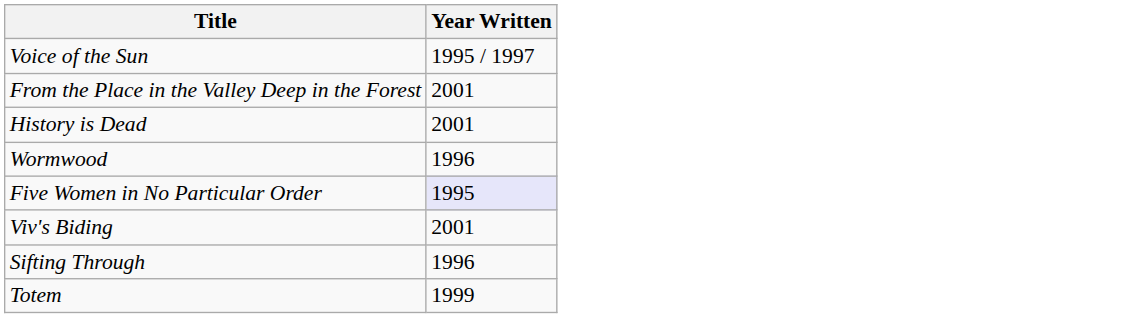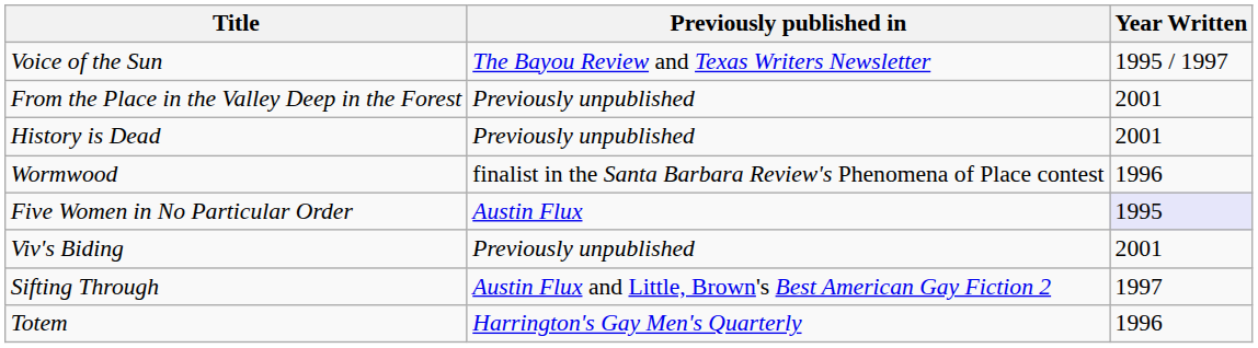 <table class="wikitable">
 <tr>
 <th><strong>Title</strong></th>
+<th><strong>Previously published in</strong></th>
 <th><strong>Year Written</strong></th>
 </tr>
 <tr>
 <td><em>Voice of the Sun</em></td>
+<td><em><a href='#'>The Bayou Review</a></em> and <em><a href='#'>Texas Writers Newsletter</a></em></td>
 <td>1995 / 1997</td>
 </tr>
 <tr>
 <td><em>From the Place in the Valley Deep in the Forest</em></td>
+<td><em>Previously unpublished</em></td>
 <td>2001</td>
 </tr>
 <tr>
 <td><em>History is Dead</em></td>
+<td><em>Previously unpublished</em></td>
 <td>2001</td>
 </tr>
 <tr>
 <td><em>Wormwood</em></td>
+<td>finalist in the <em>Santa Barbara Review's</em> Phenomena of Place contest</td>
 <td>1996</td>
 </tr>
 <tr>
 <td><em>Five Women in No Particular Order</em></td>
+<td><em><a href='#'>Austin Flux</a></em></td>
 <td style="background: lavender;">1995</td>
 </tr>
 <tr>
 <td><em>Viv's Biding</em></td>
+<td><em>Previously unpublished</em></td>
 <td>2001</td>
 </tr>
 <tr>
 <td><em>Sifting Through</em></td>
-<td>1996</td>
+<td><em><a href='#'>Austin Flux</a></em> and <a href='#'>Little, Brown</a>'s <em><a href='#'>Best American Gay Fiction 2</a></em></td>
+<td>1997</td>
 </tr>
 <tr>
 <td><em>Totem</em></td>
-<td>1999</td>
+<td><em><a href='#'>Harrington's Gay Men's Quarterly</a></em></td>
+<td>1996</td>
 </tr>
 </table>
